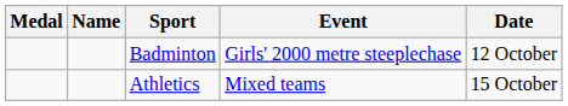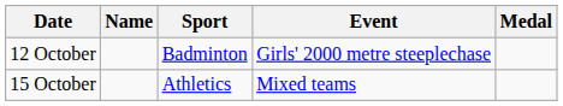 <table class="wikitable sortable" style="font-size:90%">
 <tr>
-<th>Medal</th>
+<th>Date</th>
 <th>Name</th>
 <th>Sport</th>
 <th>Event</th>
-<th>Date</th>
+<th>Medal</th>
 </tr>
 <tr>
-<td></td>
+<td>12 October</td>
 <td><em></em></td>
 <td><a href='#'>Badminton</a></td>
 <td><a href='#'>Girls' 2000 metre steeplechase</a></td>
-<td>12 October</td>
+<td></td>
 </tr>
 <tr>
-<td></td>
+<td>15 October</td>
 <td></td>
 <td><a href='#'>Athletics</a></td>
 <td><a href='#'>Mixed teams</a></td>
-<td>15 October</td>
+<td></td>
 </tr>
 </table>
